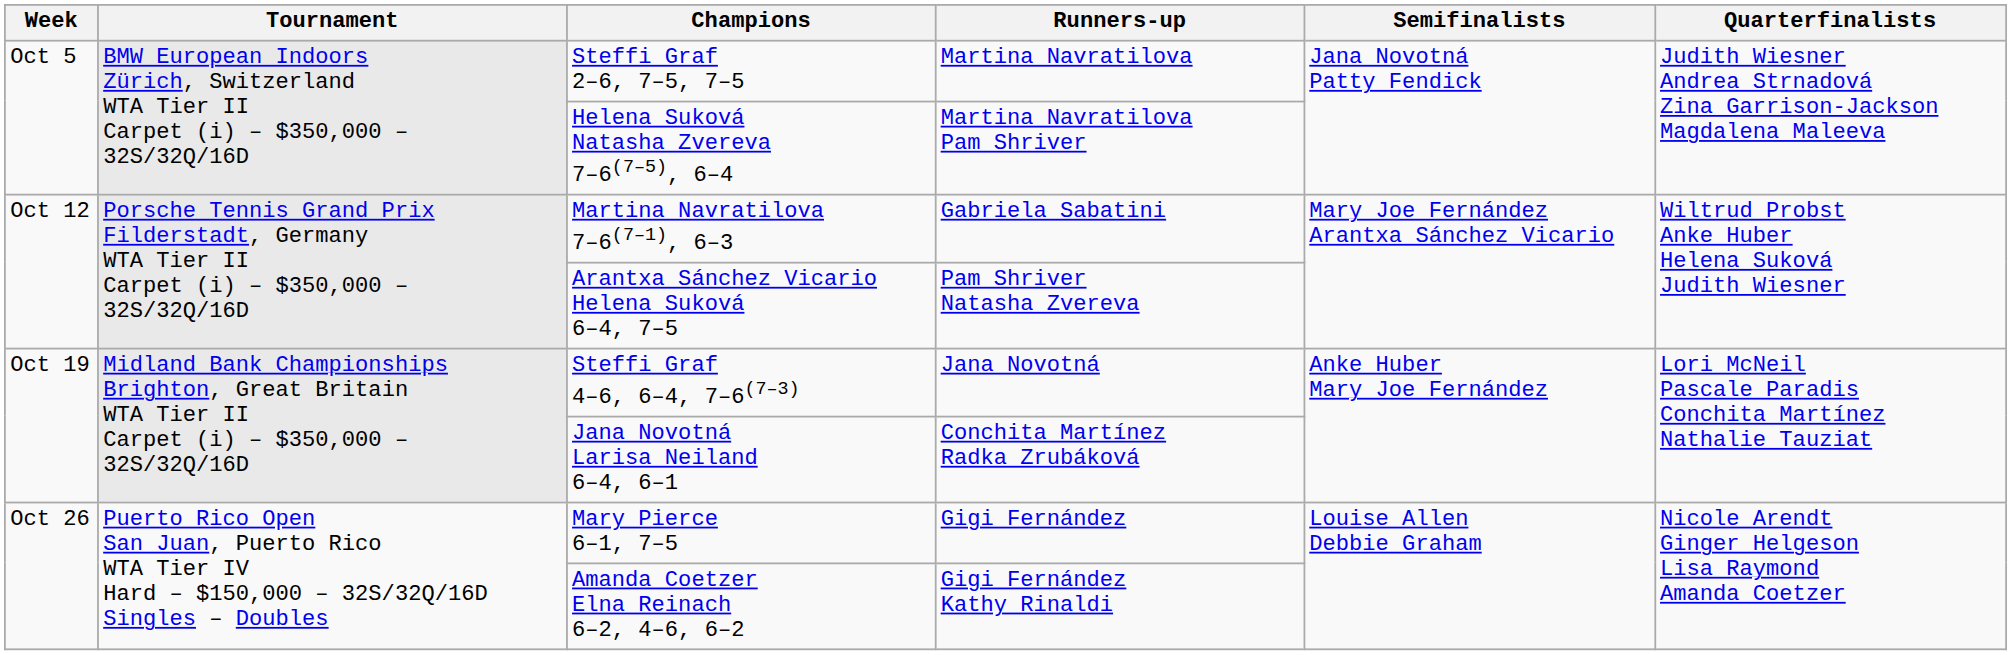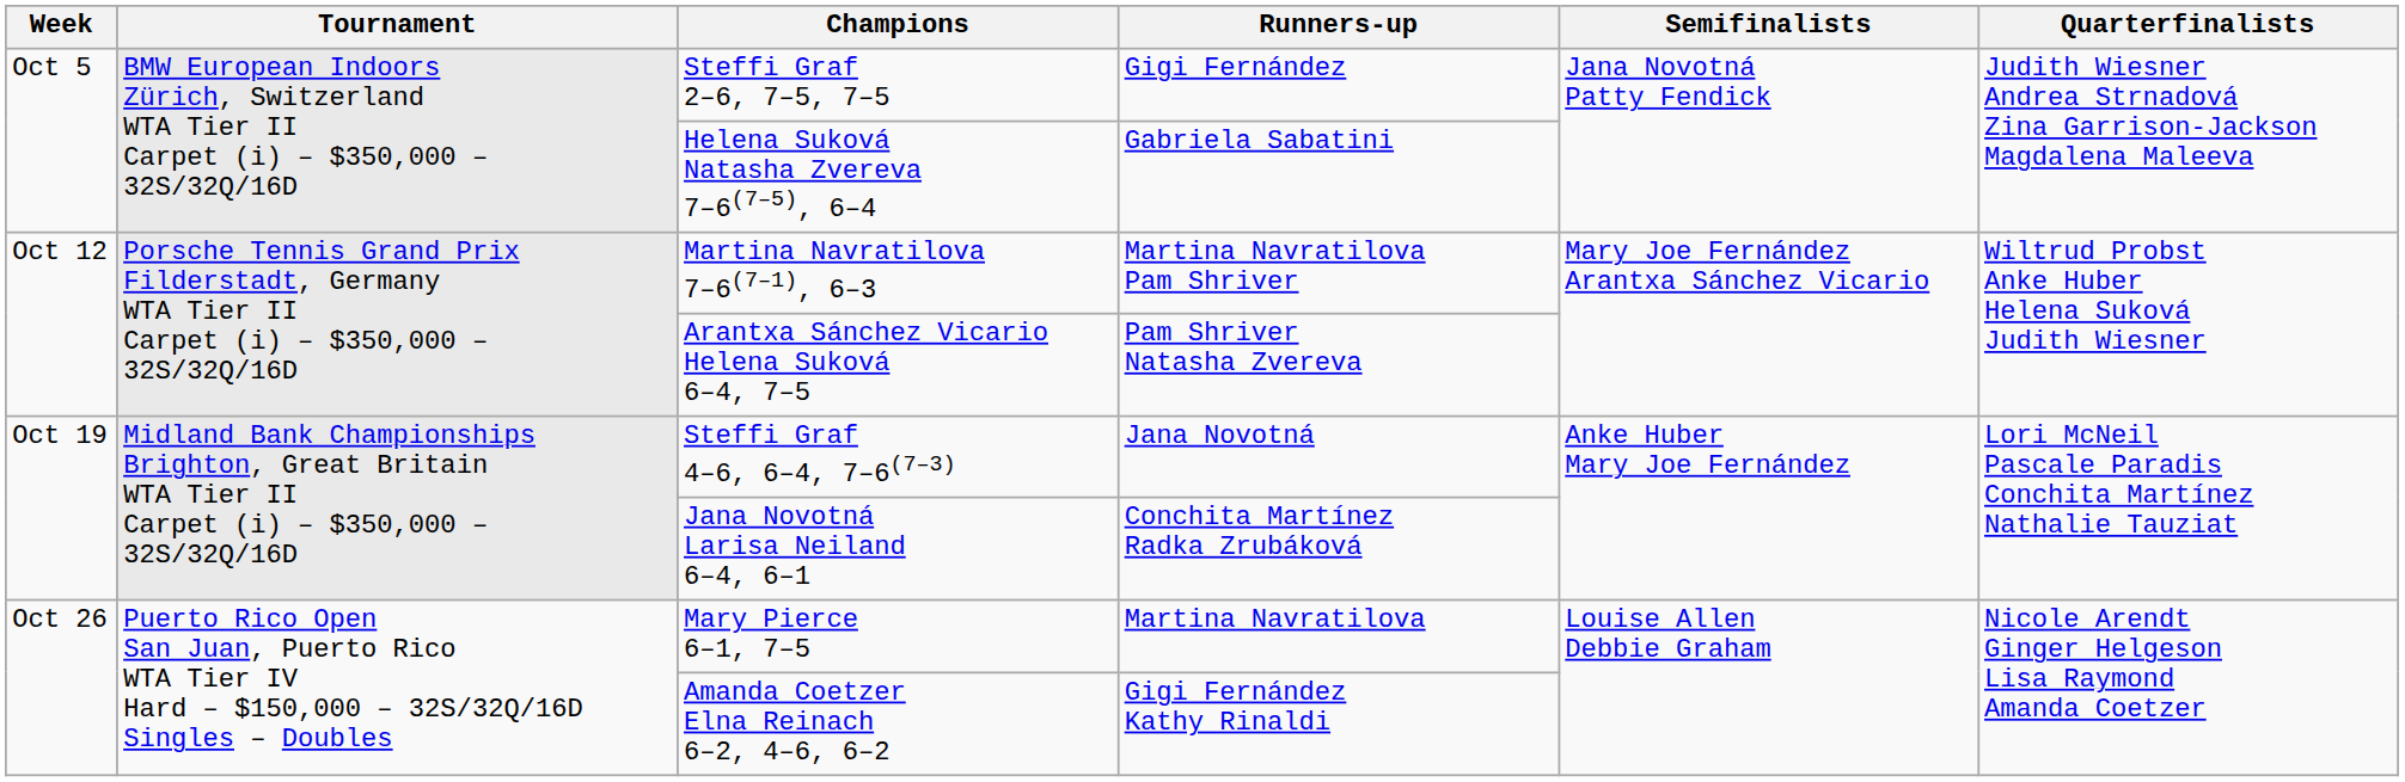 <table class=wikitable style=font-size:95%>
 <tr>
 <th style="width:46px;">Week</th>
 <th style="width:256px;">Tournament</th>
 <th style="width:200px;">Champions</th>
 <th style="width:200px;">Runners-up</th>
 <th style="width:190px;">Semifinalists</th>
 <th style="width:190px;">Quarterfinalists</th>
 </tr>
 <tr valign=top>
 <td rowspan=2>Oct 5</td>
 <td rowspan="2" style="background:#e9e9e9;"><a href='#'>BMW European Indoors</a><br> <a href='#'>Zürich</a>, Switzerland<br>WTA Tier II<br>Carpet (i) – $350,000 – 32S/32Q/16D</td>
 <td> <a href='#'>Steffi Graf</a><br>2–6, 7–5, 7–5</td>
-<td> <a href='#'>Martina Navratilova</a></td>
+<td> <a href='#'>Gigi Fernández</a></td>
 <td rowspan=2> <a href='#'>Jana Novotná</a> <br>  <a href='#'>Patty Fendick</a></td>
 <td rowspan=2> <a href='#'>Judith Wiesner</a> <br>  <a href='#'>Andrea Strnadová</a> <br>  <a href='#'>Zina Garrison-Jackson</a> <br>  <a href='#'>Magdalena Maleeva</a></td>
 </tr>
 <tr valign=top>
 <td> <a href='#'>Helena Suková</a><br> <a href='#'>Natasha Zvereva</a><br>7–6<sup>(7–5)</sup>, 6–4</td>
-<td> <a href='#'>Martina Navratilova</a><br> <a href='#'>Pam Shriver</a></td>
+<td> <a href='#'>Gabriela Sabatini</a></td>
 </tr>
 <tr valign=top>
 <td rowspan=2>Oct 12</td>
 <td rowspan="2" style="background:#e9e9e9;"><a href='#'>Porsche Tennis Grand Prix</a><br><a href='#'>Filderstadt</a>, Germany<br>WTA Tier II<br>Carpet (i) – $350,000 – 32S/32Q/16D</td>
 <td> <a href='#'>Martina Navratilova</a><br>7–6<sup>(7–1)</sup>, 6–3</td>
-<td> <a href='#'>Gabriela Sabatini</a></td>
+<td> <a href='#'>Martina Navratilova</a><br> <a href='#'>Pam Shriver</a></td>
 <td rowspan=2> <a href='#'>Mary Joe Fernández</a> <br>  <a href='#'>Arantxa Sánchez Vicario</a></td>
 <td rowspan=2> <a href='#'>Wiltrud Probst</a> <br>  <a href='#'>Anke Huber</a> <br>  <a href='#'>Helena Suková</a> <br>  <a href='#'>Judith Wiesner</a></td>
 </tr>
 <tr valign=top>
 <td> <a href='#'>Arantxa Sánchez Vicario</a><br> <a href='#'>Helena Suková</a><br>6–4, 7–5</td>
 <td> <a href='#'>Pam Shriver</a><br> <a href='#'>Natasha Zvereva</a></td>
 </tr>
 <tr valign=top>
 <td rowspan=2>Oct 19</td>
 <td rowspan="2" style="background:#e9e9e9;"><a href='#'>Midland Bank Championships</a><br><a href='#'>Brighton</a>, Great Britain<br>WTA Tier II<br>Carpet (i) – $350,000 – 32S/32Q/16D</td>
 <td> <a href='#'>Steffi Graf</a><br>4–6, 6–4, 7–6<sup>(7–3)</sup></td>
 <td> <a href='#'>Jana Novotná</a></td>
 <td rowspan=2> <a href='#'>Anke Huber</a> <br>  <a href='#'>Mary Joe Fernández</a></td>
 <td rowspan=2> <a href='#'>Lori McNeil</a> <br>  <a href='#'>Pascale Paradis</a> <br>  <a href='#'>Conchita Martínez</a> <br>  <a href='#'>Nathalie Tauziat</a></td>
 </tr>
 <tr valign=top>
 <td> <a href='#'>Jana Novotná</a><br> <a href='#'>Larisa Neiland</a><br>6–4, 6–1</td>
 <td> <a href='#'>Conchita Martínez</a><br> <a href='#'>Radka Zrubáková</a></td>
 </tr>
 <tr valign=top>
 <td rowspan=2>Oct 26</td>
 <td rowspan="2"><a href='#'>Puerto Rico Open</a><br><a href='#'>San Juan</a>, Puerto Rico<br>WTA Tier IV<br>Hard – $150,000 – 32S/32Q/16D<br><a href='#'>Singles</a> – <a href='#'>Doubles</a></td>
 <td> <a href='#'>Mary Pierce</a><br>6–1, 7–5</td>
-<td> <a href='#'>Gigi Fernández</a></td>
+<td> <a href='#'>Martina Navratilova</a></td>
 <td rowspan=2> <a href='#'>Louise Allen</a> <br>  <a href='#'>Debbie Graham</a></td>
 <td rowspan=2> <a href='#'>Nicole Arendt</a> <br>  <a href='#'>Ginger Helgeson</a> <br>  <a href='#'>Lisa Raymond</a> <br>  <a href='#'>Amanda Coetzer</a></td>
 </tr>
 <tr valign=top>
 <td> <a href='#'>Amanda Coetzer</a><br> <a href='#'>Elna Reinach</a><br>6–2, 4–6, 6–2</td>
 <td> <a href='#'>Gigi Fernández</a><br> <a href='#'>Kathy Rinaldi</a></td>
 </tr>
 </table>
